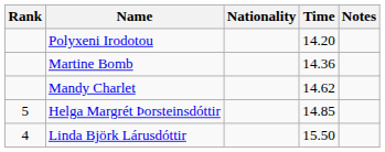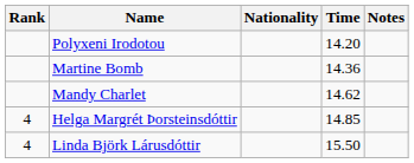 <table class="wikitable sortable" style="text-align:center; font-size:95%">
 <tr>
 <th>Rank</th>
 <th>Name</th>
 <th>Nationality</th>
 <th>Time</th>
 <th>Notes</th>
 </tr>
 <tr>
 <td></td>
 <td align=left><a href='#'>Polyxeni Irodotou</a></td>
 <td align=left></td>
 <td>14.20</td>
 <td></td>
 </tr>
 <tr>
 <td></td>
 <td align=left><a href='#'>Martine Bomb</a></td>
 <td align=left></td>
 <td>14.36</td>
 <td></td>
 </tr>
 <tr>
 <td></td>
 <td align=left><a href='#'>Mandy Charlet</a></td>
 <td align=left></td>
 <td>14.62</td>
 <td></td>
 </tr>
 <tr>
-<td>5</td>
+<td>4</td>
 <td align=left><a href='#'>Helga Margrét Þorsteinsdóttir</a></td>
 <td align=left></td>
 <td>14.85</td>
 <td></td>
 </tr>
 <tr>
 <td>4</td>
 <td align=left><a href='#'>Linda Björk Lárusdóttir</a></td>
 <td align=left></td>
 <td>15.50</td>
 <td></td>
 </tr>
 </table>
